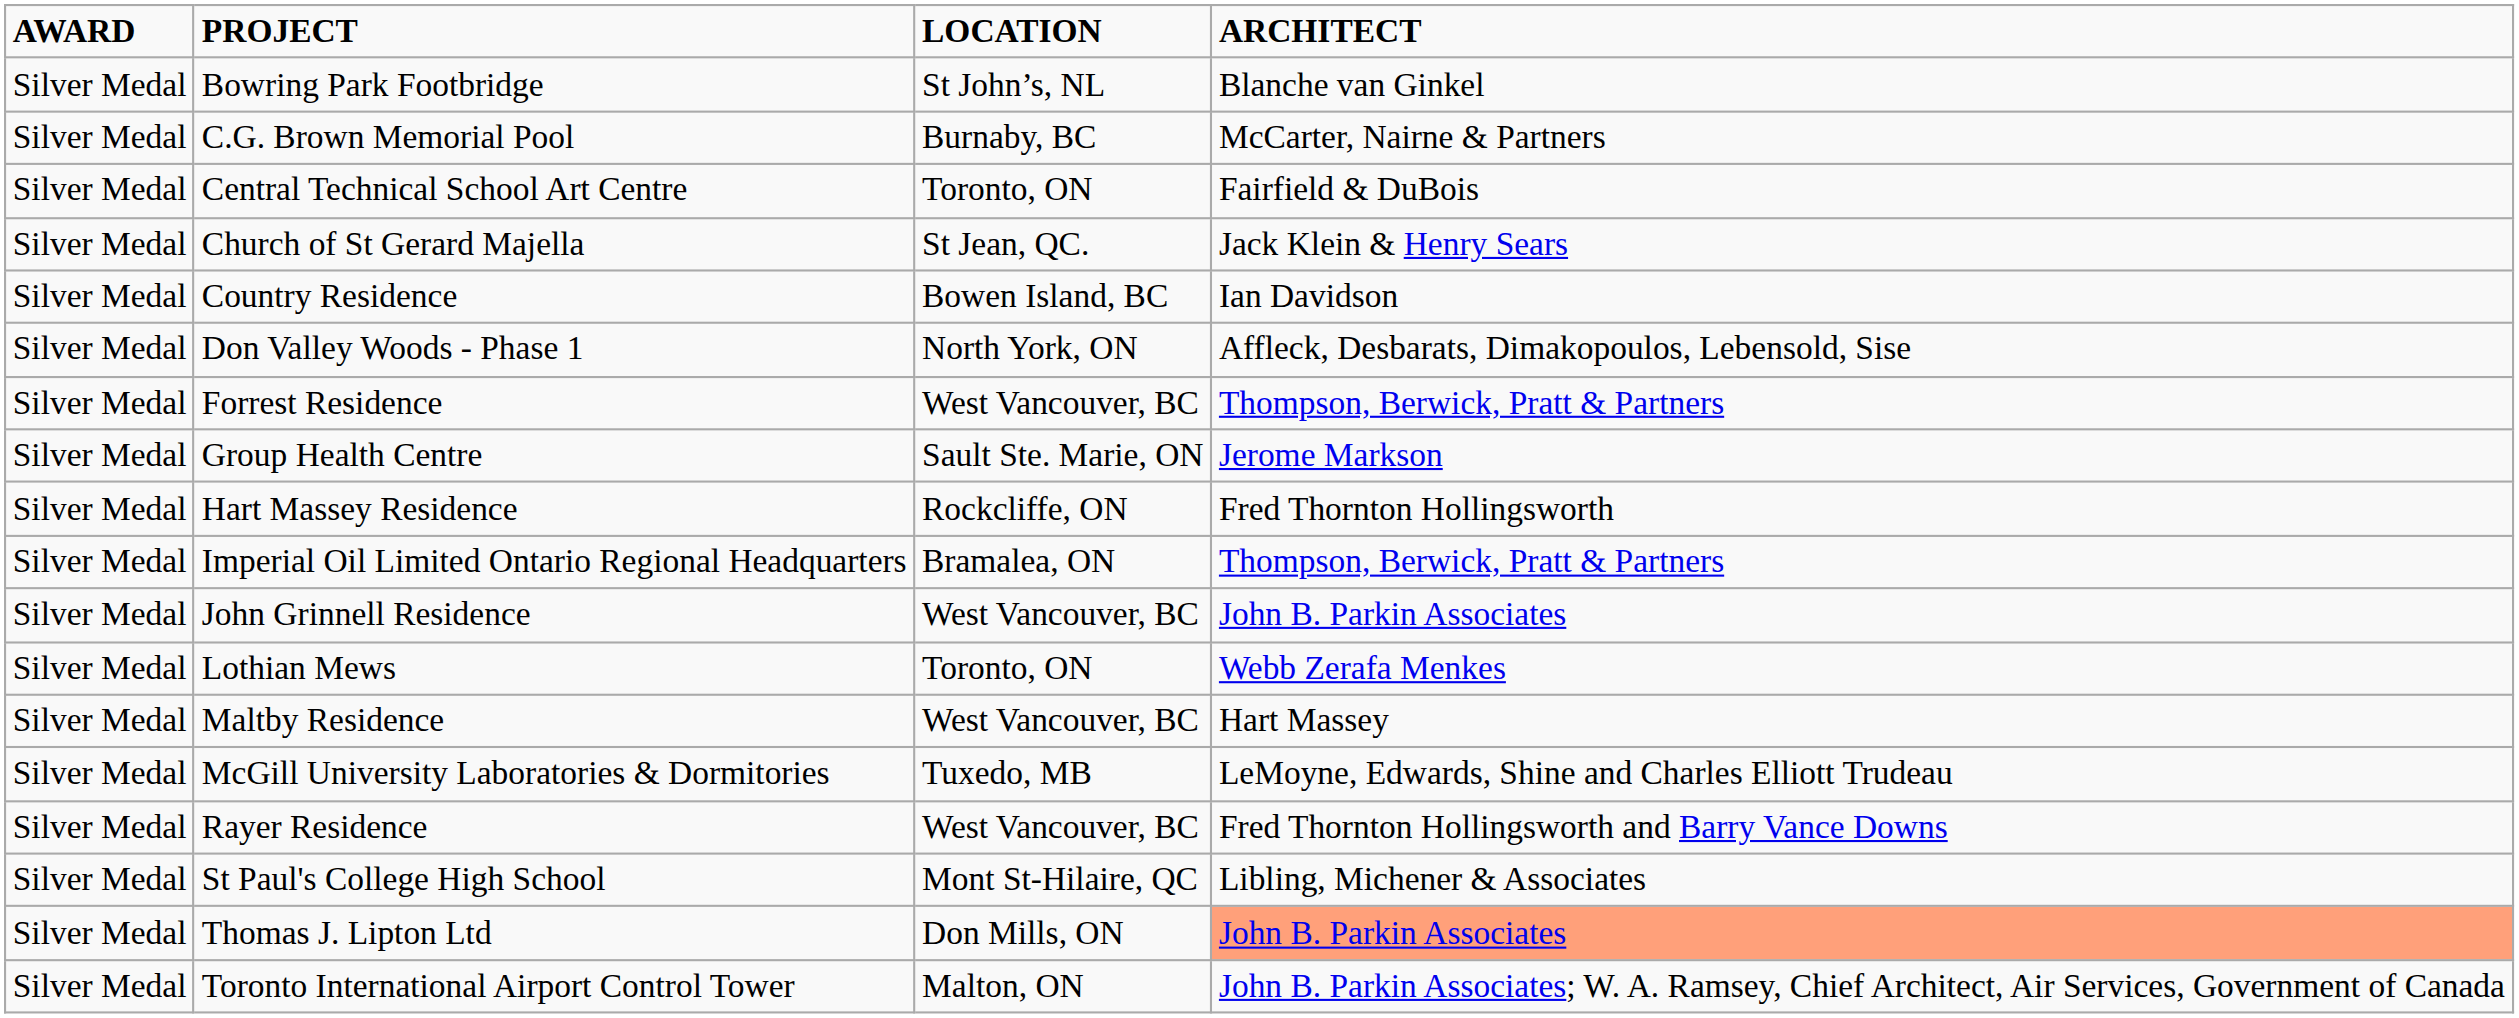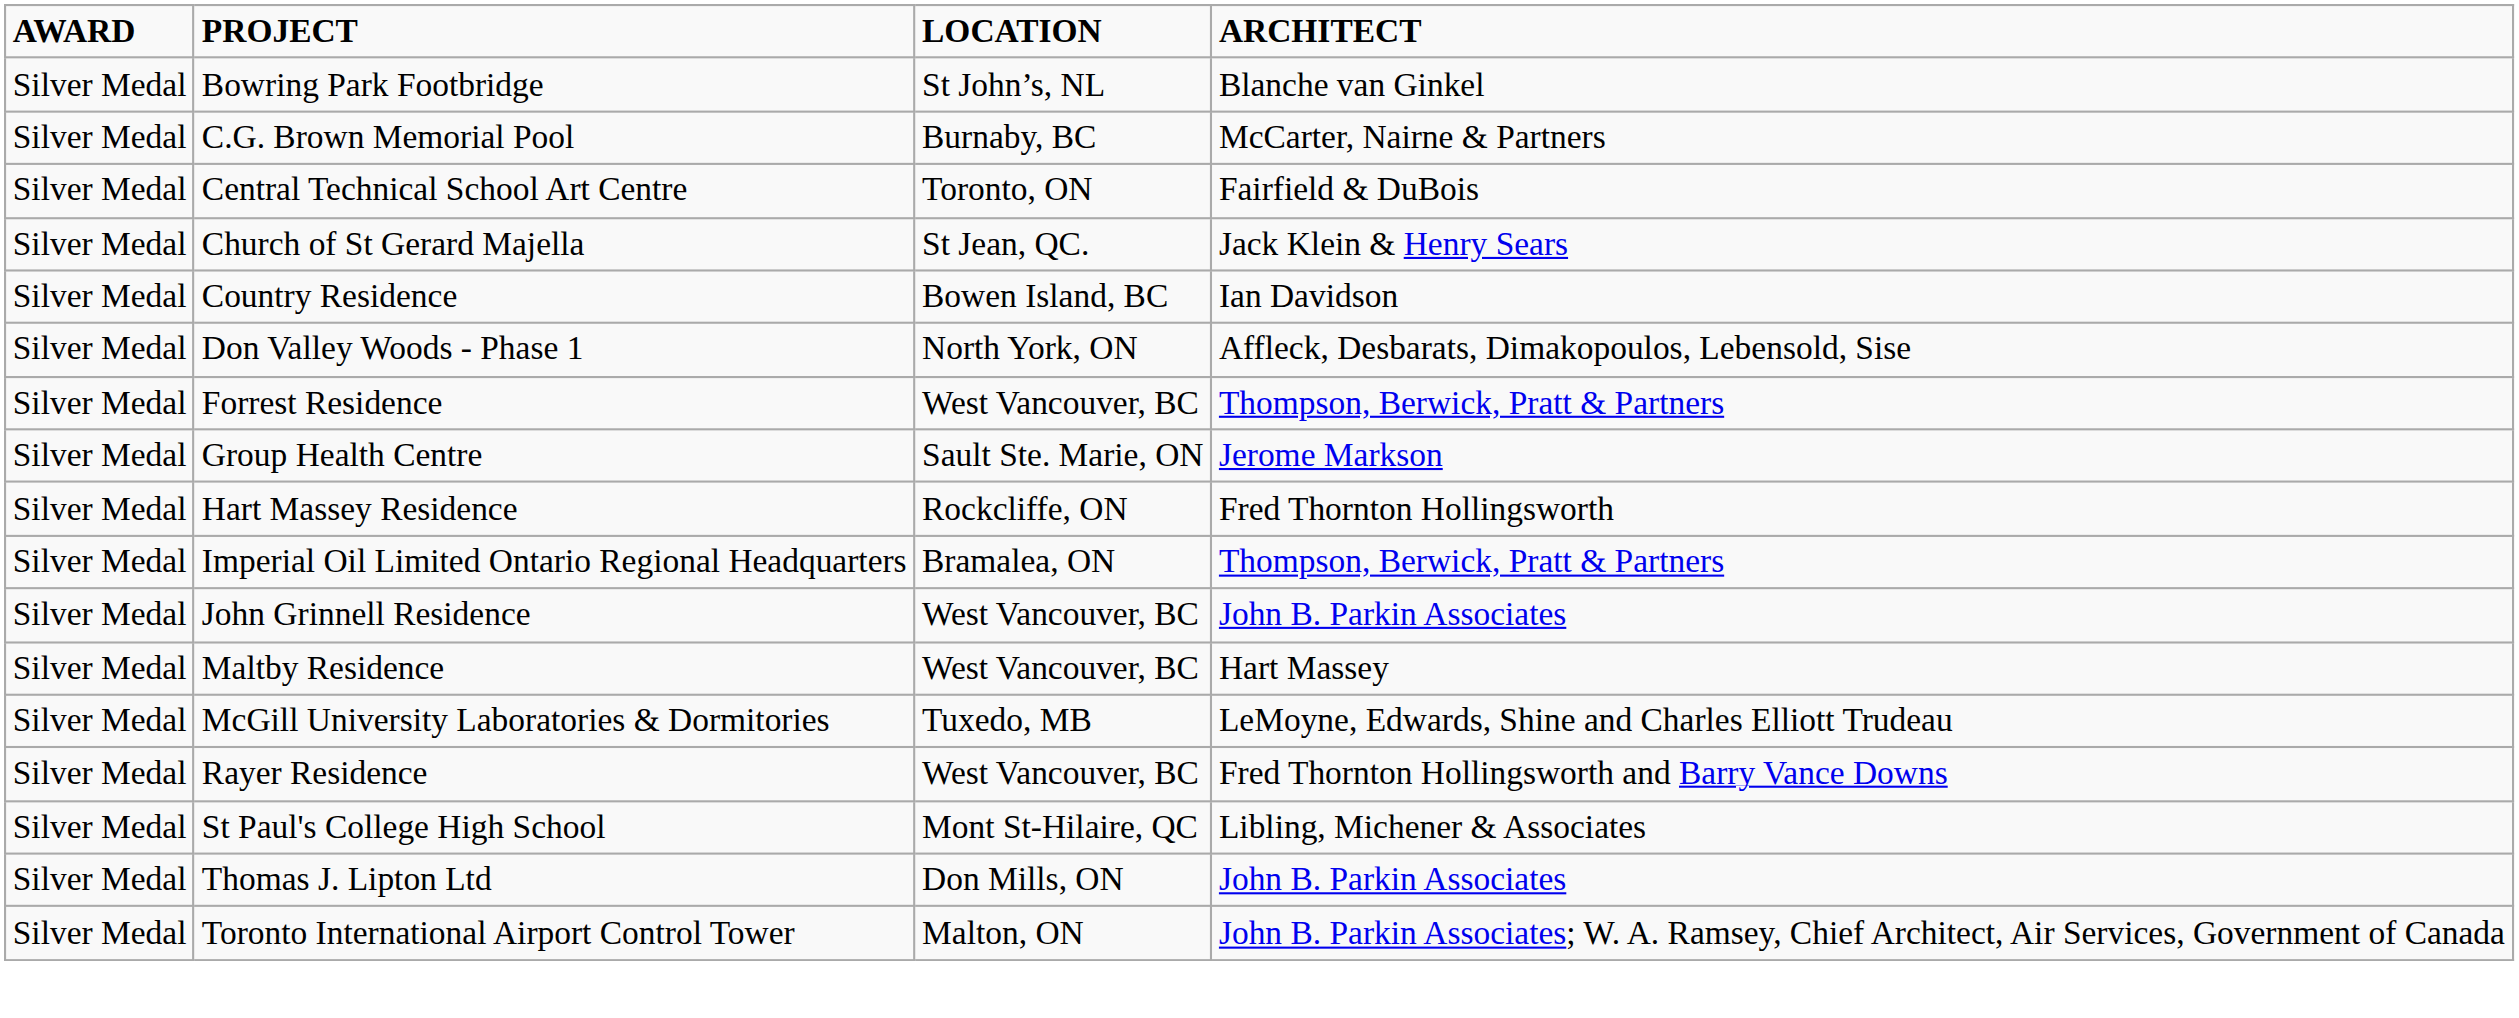 <table class="wikitable sortable">
 <tr>
 <td><strong>AWARD</strong></td>
 <td><strong>PROJECT</strong></td>
 <td><strong>LOCATION</strong></td>
 <td><strong>ARCHITECT</strong></td>
 </tr>
 <tr>
 <td>Silver Medal</td>
 <td>Bowring Park Footbridge</td>
 <td>St John’s, NL</td>
 <td>Blanche van Ginkel</td>
 </tr>
 <tr>
 <td>Silver Medal</td>
 <td>C.G. Brown Memorial Pool</td>
 <td>Burnaby, BC</td>
 <td>McCarter, Nairne & Partners</td>
 </tr>
 <tr>
 <td>Silver Medal</td>
 <td>Central Technical School Art Centre</td>
 <td>Toronto, ON</td>
 <td>Fairfield & DuBois</td>
 </tr>
 <tr>
 <td>Silver Medal</td>
 <td>Church of St Gerard Majella</td>
 <td>St Jean, QC.</td>
 <td>Jack Klein & <a href='#'>Henry Sears</a></td>
 </tr>
 <tr>
 <td>Silver Medal</td>
 <td>Country Residence</td>
 <td>Bowen Island, BC</td>
 <td>Ian Davidson</td>
 </tr>
 <tr>
 <td>Silver Medal</td>
 <td>Don Valley Woods - Phase 1</td>
 <td>North York, ON</td>
 <td>Affleck, Desbarats, Dimakopoulos, Lebensold, Sise</td>
 </tr>
 <tr>
 <td>Silver Medal</td>
 <td>Forrest Residence</td>
 <td>West Vancouver, BC</td>
 <td><a href='#'>Thompson, Berwick, Pratt & Partners</a></td>
 </tr>
 <tr>
 <td>Silver Medal</td>
 <td>Group Health Centre</td>
 <td>Sault Ste. Marie, ON</td>
 <td><a href='#'>Jerome Markson</a></td>
 </tr>
 <tr>
 <td>Silver Medal</td>
 <td>Hart Massey Residence</td>
 <td>Rockcliffe, ON</td>
 <td>Fred Thornton Hollingsworth</td>
 </tr>
 <tr>
 <td>Silver Medal</td>
 <td>Imperial Oil Limited Ontario Regional Headquarters</td>
 <td>Bramalea, ON</td>
 <td><a href='#'>Thompson, Berwick, Pratt & Partners</a></td>
 </tr>
 <tr>
 <td>Silver Medal</td>
 <td>John Grinnell Residence</td>
 <td>West Vancouver, BC</td>
 <td><a href='#'>John B. Parkin Associates</a></td>
 </tr>
 <tr>
 <td>Silver Medal</td>
-<td>Lothian Mews</td>
-<td>Toronto, ON</td>
-<td><a href='#'>Webb Zerafa Menkes</a></td>
-</tr>
-<tr>
-<td>Silver Medal</td>
 <td>Maltby Residence</td>
 <td>West Vancouver, BC</td>
 <td>Hart Massey</td>
 </tr>
 <tr>
 <td>Silver Medal</td>
 <td>McGill University Laboratories & Dormitories</td>
 <td>Tuxedo, MB</td>
 <td>LeMoyne, Edwards, Shine and Charles Elliott Trudeau</td>
 </tr>
 <tr>
 <td>Silver Medal</td>
 <td>Rayer Residence</td>
 <td>West Vancouver, BC</td>
 <td>Fred Thornton Hollingsworth and <a href='#'>Barry Vance Downs</a></td>
 </tr>
 <tr>
 <td>Silver Medal</td>
 <td>St Paul's College High School</td>
 <td>Mont St-Hilaire, QC</td>
 <td>Libling, Michener & Associates</td>
 </tr>
 <tr>
 <td>Silver Medal</td>
 <td>Thomas J. Lipton Ltd</td>
 <td>Don Mills, ON</td>
-<td style="background: lightsalmon;"><a href='#'>John B. Parkin Associates</a></td>
+<td><a href='#'>John B. Parkin Associates</a></td>
 </tr>
 <tr>
 <td>Silver Medal</td>
 <td>Toronto International Airport Control Tower</td>
 <td>Malton, ON</td>
 <td><a href='#'>John B. Parkin Associates</a>; W. A. Ramsey, Chief Architect, Air  Services, Government of Canada</td>
 </tr>
 </table>
